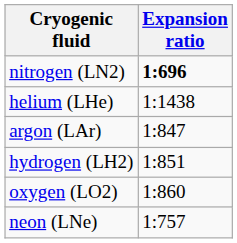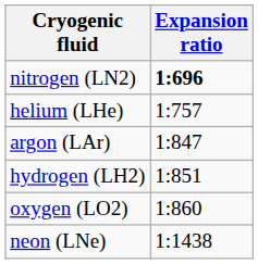 <table class="wikitable" style="float:right; margin-left:10px;">
 <tr>
 <th>Cryogenic<br>fluid</th>
 <th><a href='#'>Expansion<br>ratio</a></th>
 </tr>
 <tr>
 <td><a href='#'>nitrogen</a> (LN2)</td>
 <td><strong>1:696</strong></td>
 </tr>
 <tr>
 <td><a href='#'>helium</a> (LHe)</td>
-<td>1:1438</td>
+<td>1:757</td>
 </tr>
 <tr>
 <td><a href='#'>argon</a> (LAr)</td>
 <td>1:847</td>
 </tr>
 <tr>
 <td><a href='#'>hydrogen</a> (LH2)</td>
 <td>1:851</td>
 </tr>
 <tr>
 <td><a href='#'>oxygen</a> (LO2)</td>
 <td>1:860</td>
 </tr>
 <tr>
 <td><a href='#'>neon</a> (LNe)</td>
-<td>1:757</td>
+<td>1:1438</td>
 </tr>
 </table>
